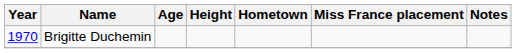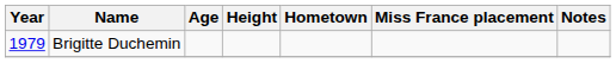 <table class="wikitable sortable">
 <tr>
 <th>Year</th>
 <th>Name</th>
 <th>Age</th>
 <th>Height</th>
 <th>Hometown</th>
 <th>Miss France placement</th>
 <th>Notes</th>
 </tr>
 <tr>
-<td><a href='#'>1970</a></td>
+<td><a href='#'>1979</a></td>
 <td>Brigitte Duchemin</td>
 <td></td>
 <td></td>
 <td></td>
 <td></td>
 <td></td>
 </tr>
 <tr>
 </tr>
 </table>
